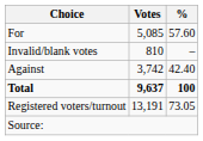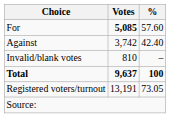 <table class=wikitable style=text-align:right>
 <tr>
 <th>Choice</th>
 <th>Votes</th>
 <th>%</th>
 </tr>
 <tr>
 <td align=left>For</td>
-<td>5,085</td>
+<td><strong>5,085</strong></td>
 <td>57.60</td>
+</tr>
+<tr>
+<td align=left>Against</td>
+<td>3,742</td>
+<td>42.40</td>
 </tr>
 <tr>
 <td align=left>Invalid/blank votes</td>
 <td>810</td>
 <td>–</td>
-</tr>
-<tr>
-<td align=left>Against</td>
-<td>3,742</td>
-<td>42.40</td>
 </tr>
 <tr>
 <td align=left><strong>Total</strong></td>
 <td><strong>9,637</strong></td>
 <td><strong>100</strong></td>
 </tr>
 <tr>
 <td align=left>Registered voters/turnout</td>
 <td>13,191</td>
 <td>73.05</td>
 </tr>
 <tr>
 <td colspan=3 align=left>Source: </td>
 </tr>
 </table>
